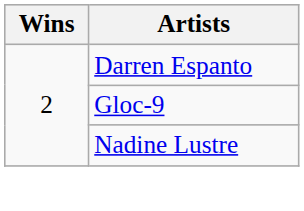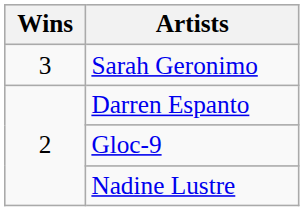 <table class="wikitable"  style="width:30%;">
 <tr>
 <th scope="col">Wins</th>
 <th scope="col">Artists</th>
+</tr>
+<tr>
+<td align=center>3</td>
+<td><a href='#'>Sarah Geronimo</a></td>
 </tr>
 <tr>
 <td rowspan="3" align=center>2</td>
 <td><a href='#'>Darren Espanto</a></td>
 </tr>
 <tr>
 <td><a href='#'>Gloc-9</a></td>
 </tr>
 <tr>
 <td><a href='#'>Nadine Lustre</a></td>
 </tr>
 </table>
